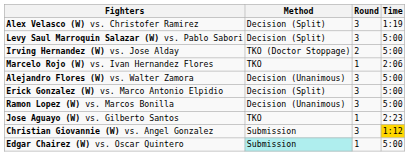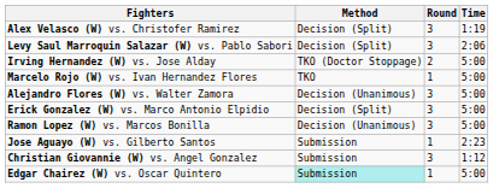 <table class="wikitable">
 <tr>
 <th>Fighters</th>
 <th>Method</th>
 <th>Round</th>
 <th>Time</th>
 </tr>
 <tr>
 <td><strong>Alex Velasco (W)</strong> vs. Christofer Ramirez</td>
 <td>Decision (Split)</td>
 <td>3</td>
 <td>1:19</td>
 </tr>
 <tr>
 <td><strong>Levy Saul Marroquin Salazar (W)</strong> vs. Pablo Sabori</td>
 <td>Decision (Split)</td>
 <td>3</td>
-<td>5:00</td>
+<td>2:06</td>
 </tr>
 <tr>
 <td><strong>Irving Hernandez (W)</strong> vs. Jose Alday</td>
 <td>TKO (Doctor Stoppage)</td>
 <td>2</td>
 <td>5:00</td>
 </tr>
 <tr>
 <td><strong>Marcelo Rojo (W)</strong> vs. Ivan Hernandez Flores</td>
 <td>TKO</td>
 <td>1</td>
-<td>2:06</td>
+<td>5:00</td>
 </tr>
 <tr>
 <td><strong>Alejandro Flores (W)</strong> vs. Walter Zamora</td>
 <td>Decision (Unanimous)</td>
 <td>3</td>
 <td>5:00</td>
 </tr>
 <tr>
 <td><strong>Erick Gonzalez (W)</strong> vs. Marco Antonio Elpidio</td>
 <td>Decision (Split)</td>
 <td>3</td>
 <td>5:00</td>
 </tr>
 <tr>
 <td><strong>Ramon Lopez (W)</strong> vs. Marcos Bonilla</td>
 <td>Decision (Unanimous)</td>
 <td>3</td>
 <td>5:00</td>
 </tr>
 <tr>
 <td><strong>Jose Aguayo (W)</strong> vs. Gilberto Santos</td>
-<td>TKO</td>
+<td>Submission</td>
 <td>1</td>
 <td>2:23</td>
 </tr>
 <tr>
 <td><strong>Christian Giovannie (W)</strong> vs. Angel Gonzalez</td>
 <td>Submission</td>
 <td>3</td>
-<td style="background: gold;">1:12</td>
+<td>1:12</td>
 </tr>
 <tr>
 <td><strong>Edgar Chairez (W)</strong> vs. Oscar Quintero</td>
 <td style="background: paleturquoise;">Submission</td>
 <td>1</td>
 <td>5:00</td>
 </tr>
 </table>
